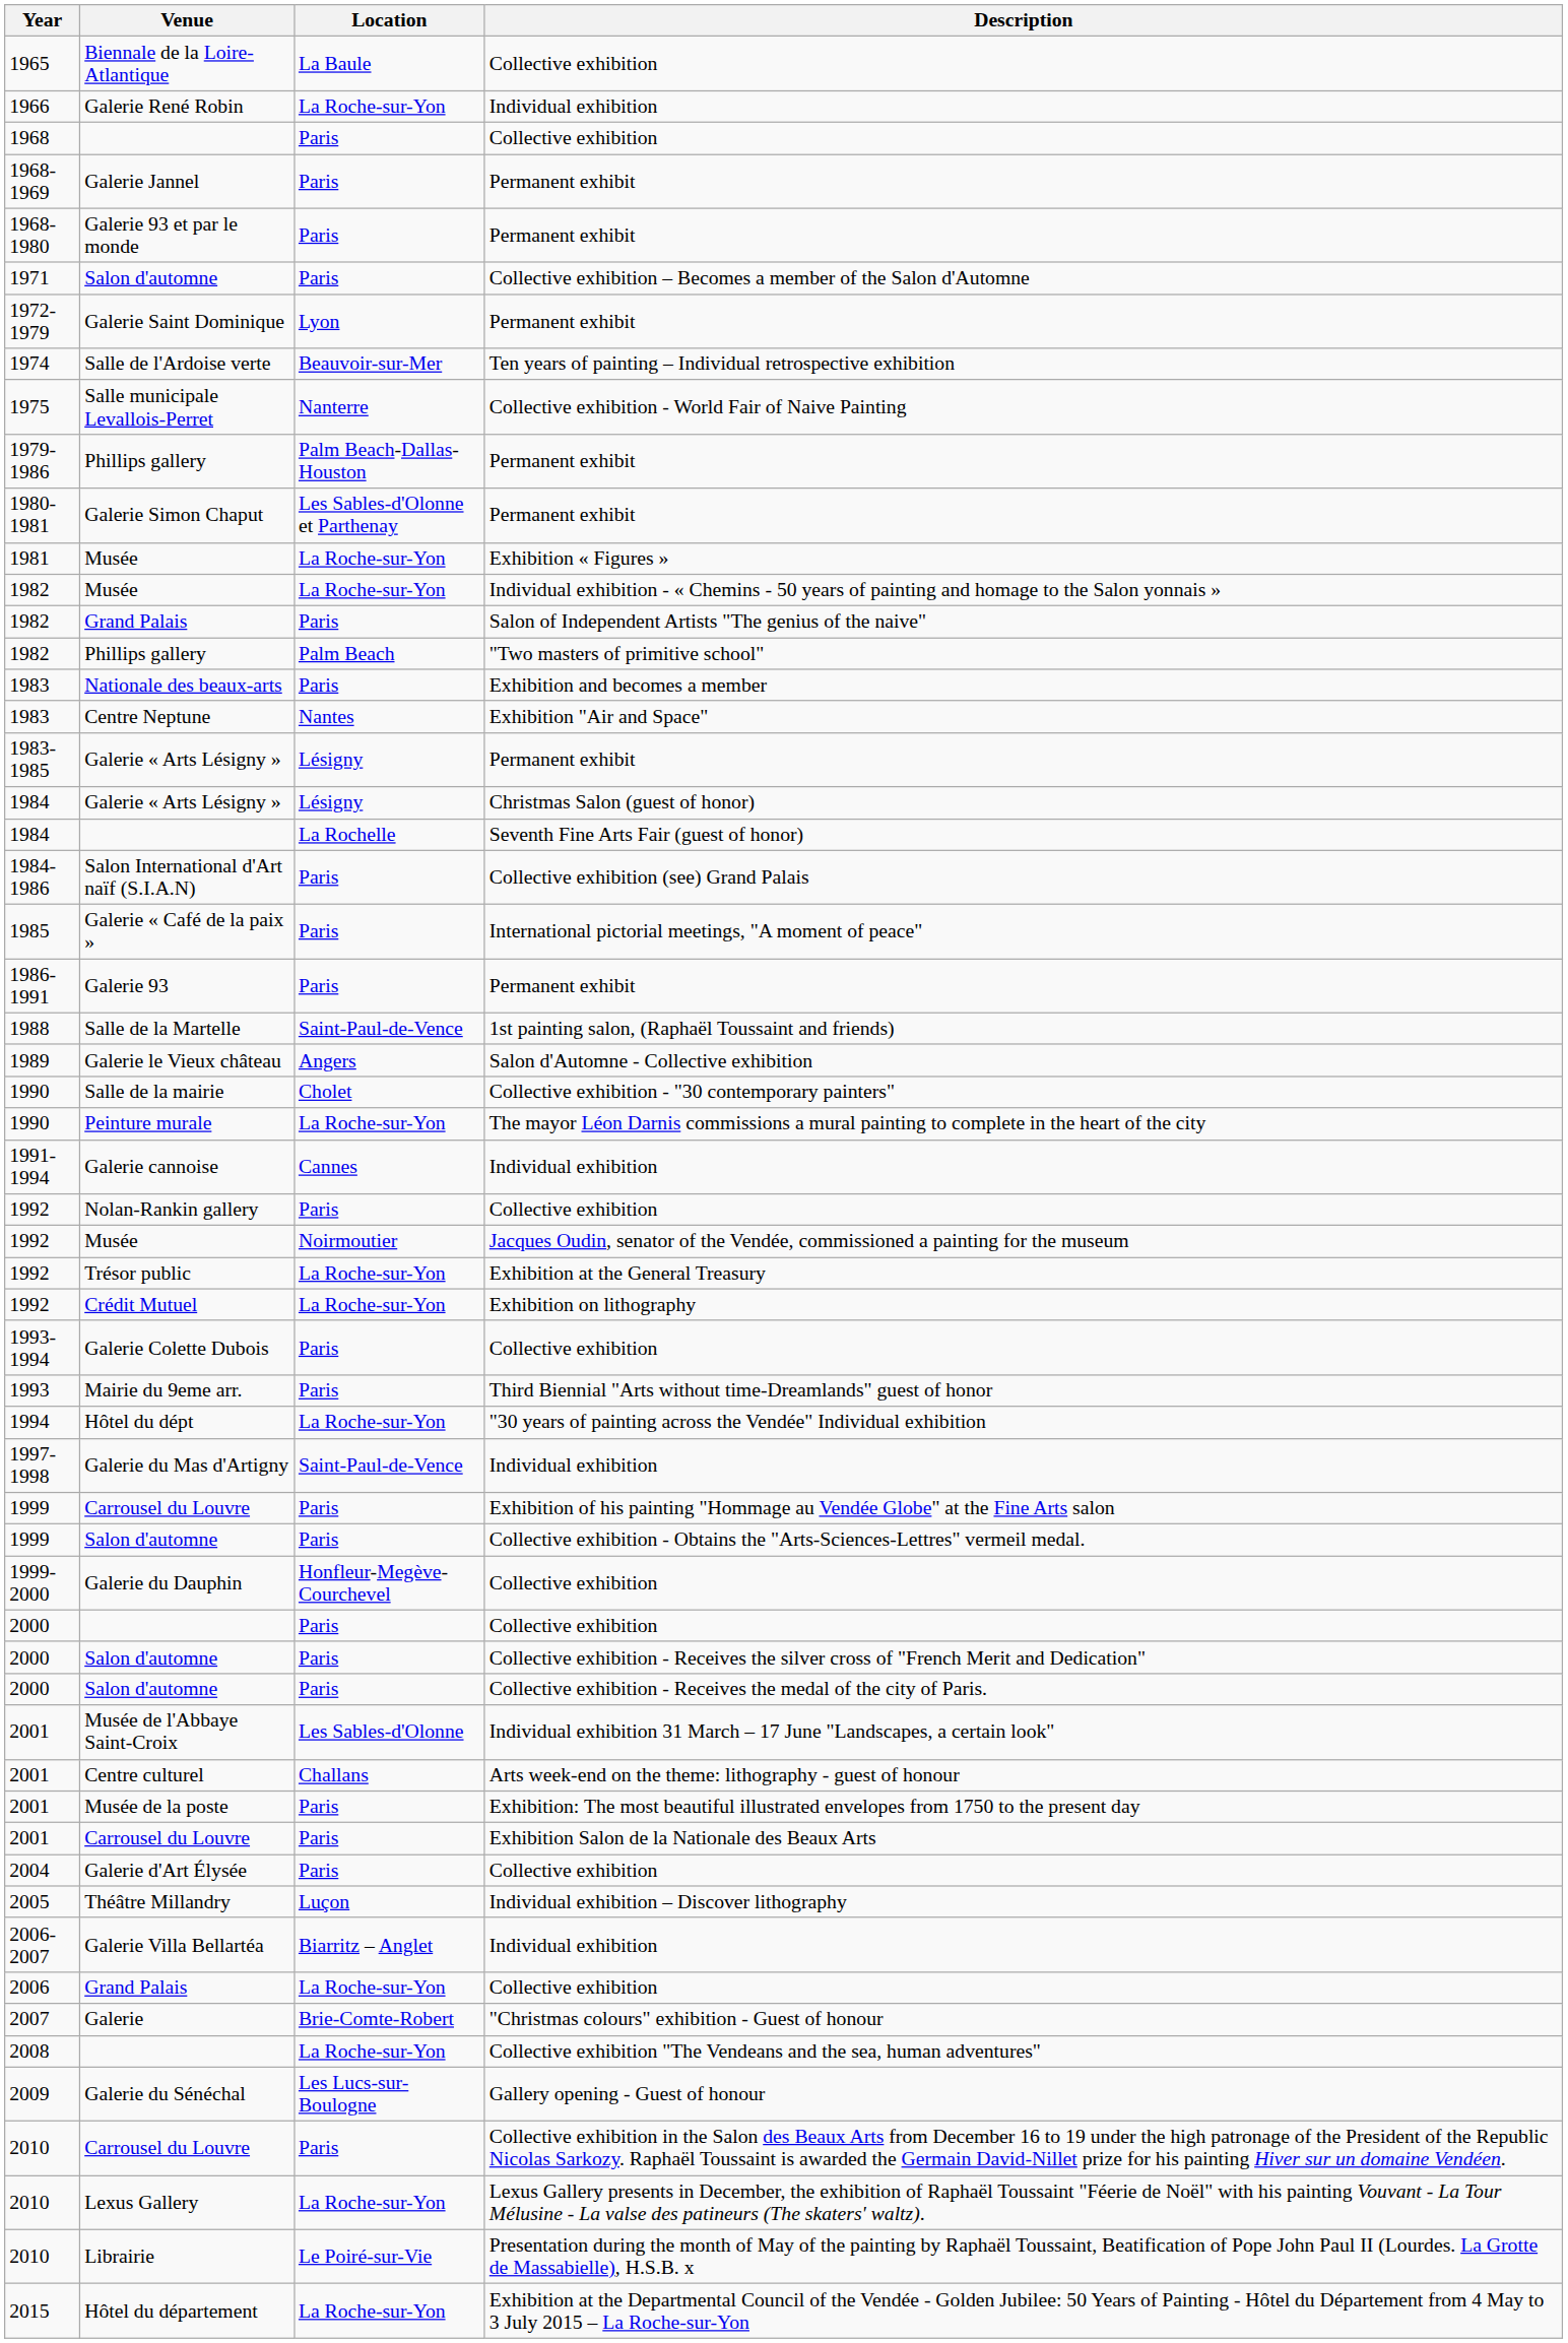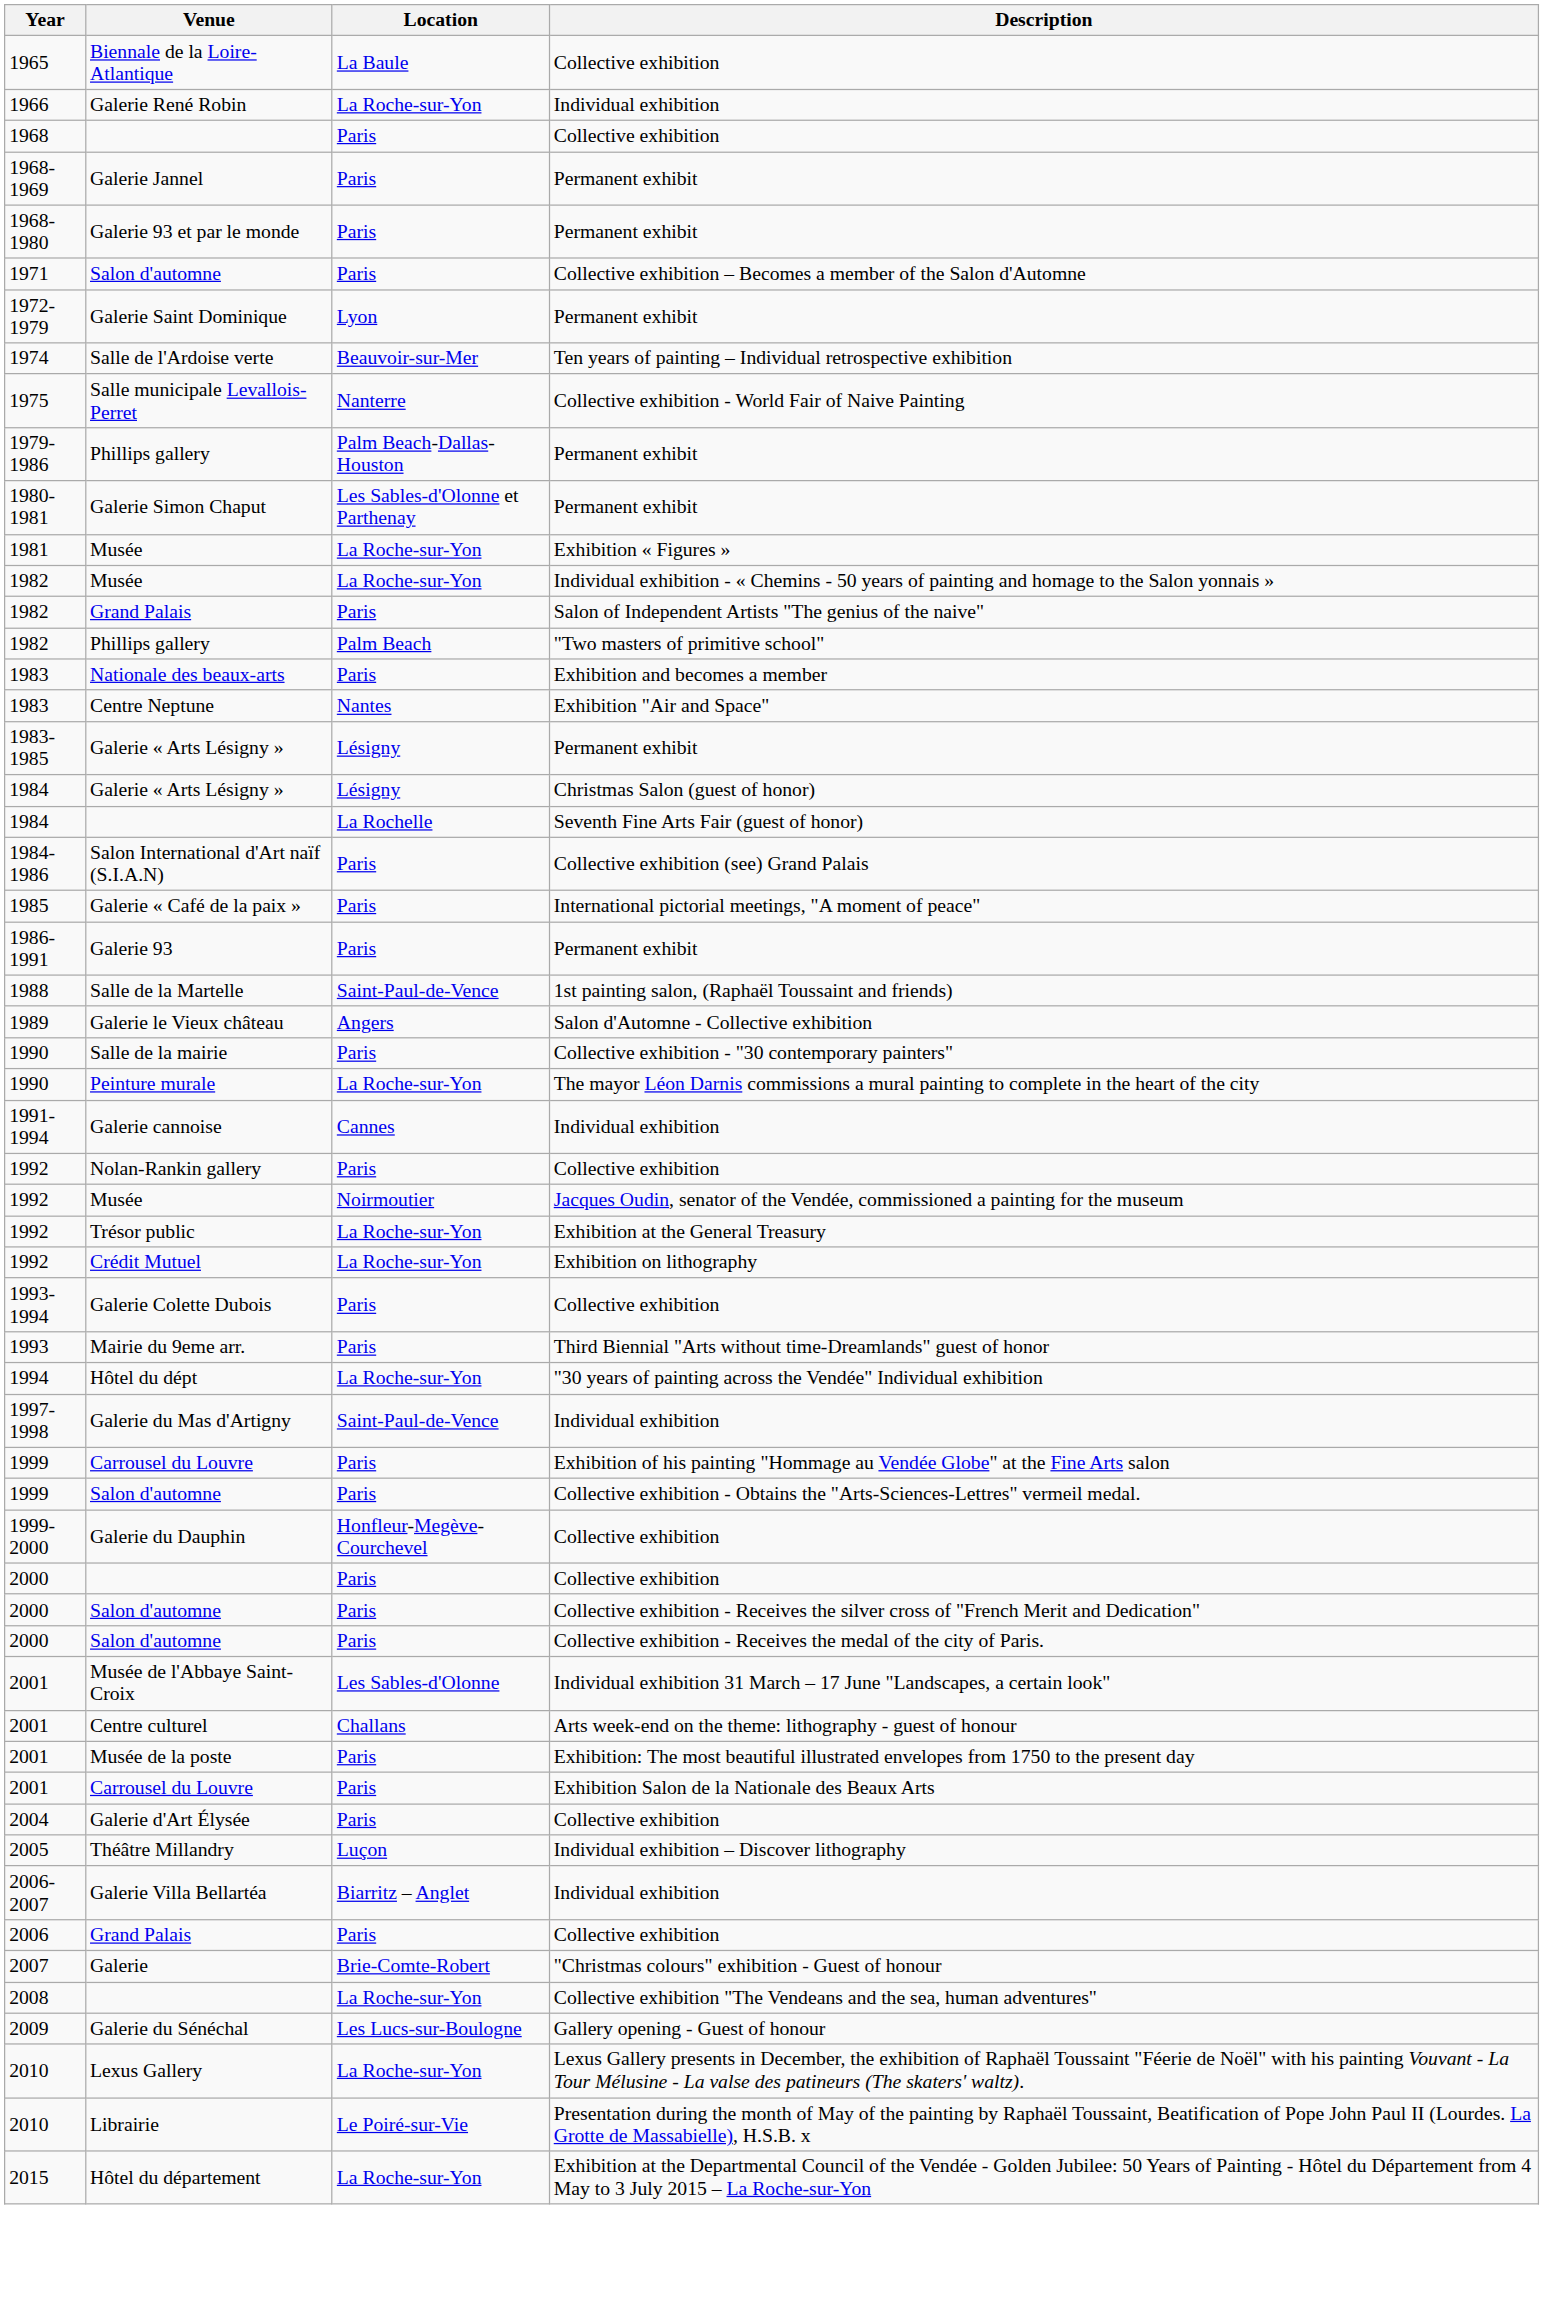 <table class="wikitable sortable">
 <tr>
 <th scope=col>Year</th>
 <th scope=col>Venue</th>
 <th scope=col>Location</th>
 <th scope=col>Description</th>
 </tr>
 <tr ---->
 <td>1965</td>
 <td><a href='#'>Biennale</a> de la <a href='#'>Loire-Atlantique</a></td>
 <td><a href='#'>La Baule</a></td>
 <td>Collective exhibition</td>
 </tr>
 <tr>
 <td>1966</td>
 <td>Galerie René Robin</td>
 <td><a href='#'>La Roche-sur-Yon</a></td>
 <td>Individual exhibition</td>
 </tr>
 <tr>
 <td>1968</td>
 <td></td>
 <td><a href='#'>Paris</a></td>
 <td>Collective exhibition</td>
 </tr>
 <tr>
 <td>1968-1969</td>
 <td>Galerie Jannel</td>
 <td><a href='#'>Paris</a></td>
 <td>Permanent exhibit</td>
 </tr>
 <tr>
 <td>1968-1980</td>
 <td>Galerie 93 et par le monde</td>
 <td><a href='#'>Paris</a></td>
 <td>Permanent exhibit</td>
 </tr>
 <tr>
 <td>1971</td>
 <td><a href='#'>Salon d'automne</a></td>
 <td><a href='#'>Paris</a></td>
 <td>Collective exhibition – Becomes a member of the Salon d'Automne</td>
 </tr>
 <tr>
 <td>1972-1979</td>
 <td>Galerie Saint Dominique</td>
 <td><a href='#'>Lyon</a></td>
 <td>Permanent exhibit</td>
 </tr>
 <tr>
 <td>1974</td>
 <td>Salle de l'Ardoise verte</td>
 <td><a href='#'>Beauvoir-sur-Mer</a></td>
 <td>Ten years of painting – Individual retrospective exhibition</td>
 </tr>
 <tr>
 <td>1975</td>
 <td>Salle municipale <a href='#'>Levallois-Perret</a></td>
 <td><a href='#'>Nanterre</a></td>
 <td>Collective exhibition - World Fair of Naive Painting</td>
 </tr>
 <tr>
 <td>1979-1986</td>
 <td>Phillips gallery</td>
 <td><a href='#'>Palm Beach</a>-<a href='#'>Dallas</a>-<a href='#'>Houston</a></td>
 <td>Permanent exhibit</td>
 </tr>
 <tr>
 <td>1980-1981</td>
 <td>Galerie Simon Chaput</td>
 <td><a href='#'>Les Sables-d'Olonne</a> et <a href='#'>Parthenay</a></td>
 <td>Permanent exhibit</td>
 </tr>
 <tr>
 <td>1981</td>
 <td>Musée</td>
 <td><a href='#'>La Roche-sur-Yon</a></td>
 <td>Exhibition « Figures »</td>
 </tr>
 <tr>
 <td>1982</td>
 <td>Musée</td>
 <td><a href='#'>La Roche-sur-Yon</a></td>
 <td>Individual exhibition - « Chemins - 50 years of painting and homage to the Salon yonnais »</td>
 </tr>
 <tr>
 <td>1982</td>
 <td><a href='#'>Grand Palais</a></td>
 <td><a href='#'>Paris</a></td>
 <td>Salon of Independent Artists "The genius of the naive"</td>
 </tr>
 <tr>
 <td>1982</td>
 <td>Phillips gallery</td>
 <td><a href='#'>Palm Beach</a></td>
 <td>"Two masters of primitive school"</td>
 </tr>
 <tr>
 <td>1983</td>
 <td><a href='#'>Nationale des beaux-arts</a></td>
 <td><a href='#'>Paris</a></td>
 <td>Exhibition and becomes a member</td>
 </tr>
 <tr>
 <td>1983</td>
 <td>Centre Neptune</td>
 <td><a href='#'>Nantes</a></td>
 <td>Exhibition "Air and Space"</td>
 </tr>
 <tr>
 <td>1983-1985</td>
 <td>Galerie « Arts Lésigny »</td>
 <td><a href='#'>Lésigny</a></td>
 <td>Permanent exhibit</td>
 </tr>
 <tr>
 <td>1984</td>
 <td>Galerie « Arts Lésigny »</td>
 <td><a href='#'>Lésigny</a></td>
 <td>Christmas Salon (guest of honor)</td>
 </tr>
 <tr>
 <td>1984</td>
 <td></td>
 <td><a href='#'>La Rochelle</a></td>
 <td>Seventh Fine Arts Fair (guest of honor)</td>
 </tr>
 <tr>
 <td>1984-1986</td>
 <td>Salon International d'Art naïf (S.I.A.N)</td>
 <td><a href='#'>Paris</a></td>
 <td>Collective exhibition (see) Grand Palais</td>
 </tr>
 <tr>
 <td>1985</td>
 <td>Galerie « Café de la paix »</td>
 <td><a href='#'>Paris</a></td>
 <td>International pictorial meetings, "A moment of peace"</td>
 </tr>
 <tr>
 <td>1986-1991</td>
 <td>Galerie 93</td>
 <td><a href='#'>Paris</a></td>
 <td>Permanent exhibit</td>
 </tr>
 <tr>
 <td>1988</td>
 <td>Salle de la Martelle</td>
 <td><a href='#'>Saint-Paul-de-Vence</a></td>
 <td>1st painting salon, (Raphaël Toussaint and friends)</td>
 </tr>
 <tr>
 <td>1989</td>
 <td>Galerie le Vieux château</td>
 <td><a href='#'>Angers</a></td>
 <td>Salon d'Automne - Collective exhibition</td>
 </tr>
 <tr>
 <td>1990</td>
 <td>Salle de la mairie</td>
-<td><a href='#'>Cholet</a></td>
+<td><a href='#'>Paris</a></td>
 <td>Collective exhibition - "30 contemporary painters"</td>
 </tr>
 <tr>
 <td>1990</td>
 <td><a href='#'>Peinture murale</a></td>
 <td><a href='#'>La Roche-sur-Yon</a></td>
 <td>The mayor <a href='#'>Léon Darnis</a> commissions a  mural painting to complete in the heart of the city</td>
 </tr>
 <tr>
 <td>1991-1994</td>
 <td>Galerie cannoise</td>
 <td><a href='#'>Cannes</a></td>
 <td>Individual exhibition</td>
 </tr>
 <tr>
 <td>1992</td>
 <td>Nolan-Rankin gallery</td>
 <td><a href='#'>Paris</a></td>
 <td>Collective exhibition</td>
 </tr>
 <tr>
 <td>1992</td>
 <td>Musée</td>
 <td><a href='#'>Noirmoutier</a></td>
 <td><a href='#'>Jacques Oudin</a>, senator of the Vendée, commissioned a painting for the museum</td>
 </tr>
 <tr>
 <td>1992</td>
 <td>Trésor public</td>
 <td><a href='#'>La Roche-sur-Yon</a></td>
 <td>Exhibition at the General Treasury</td>
 </tr>
 <tr>
 <td>1992</td>
 <td><a href='#'>Crédit Mutuel</a></td>
 <td><a href='#'>La Roche-sur-Yon</a></td>
 <td>Exhibition on lithography</td>
 </tr>
 <tr>
 <td>1993-1994</td>
 <td>Galerie Colette Dubois</td>
 <td><a href='#'>Paris</a></td>
 <td>Collective exhibition</td>
 </tr>
 <tr>
 <td>1993</td>
 <td>Mairie du 9eme arr.</td>
 <td><a href='#'>Paris</a></td>
 <td>Third Biennial "Arts without time-Dreamlands" guest of honor</td>
 </tr>
 <tr>
 <td>1994</td>
 <td>Hôtel du dépt</td>
 <td><a href='#'>La Roche-sur-Yon</a></td>
 <td>"30 years of painting across the Vendée" Individual exhibition</td>
 </tr>
 <tr>
 <td>1997-1998</td>
 <td>Galerie du Mas d'Artigny</td>
 <td><a href='#'>Saint-Paul-de-Vence</a></td>
 <td>Individual exhibition</td>
 </tr>
 <tr>
 <td>1999</td>
 <td><a href='#'>Carrousel du Louvre</a></td>
 <td><a href='#'>Paris</a></td>
 <td>Exhibition of his painting "Hommage au <a href='#'>Vendée Globe</a>" at the <a href='#'>Fine Arts</a> salon</td>
 </tr>
 <tr>
 <td>1999</td>
 <td><a href='#'>Salon d'automne</a></td>
 <td><a href='#'>Paris</a></td>
 <td>Collective exhibition - Obtains the "Arts-Sciences-Lettres" vermeil medal.</td>
 </tr>
 <tr>
 <td>1999-2000</td>
 <td>Galerie du Dauphin</td>
 <td><a href='#'>Honfleur</a>-<a href='#'>Megève</a>-<a href='#'>Courchevel</a></td>
 <td>Collective exhibition</td>
 </tr>
 <tr>
 <td>2000</td>
 <td></td>
 <td><a href='#'>Paris</a></td>
 <td>Collective exhibition</td>
 </tr>
 <tr>
 <td>2000</td>
 <td><a href='#'>Salon d'automne</a></td>
 <td><a href='#'>Paris</a></td>
 <td>Collective exhibition - Receives the silver cross of "French Merit and Dedication"</td>
 </tr>
 <tr>
 <td>2000</td>
 <td><a href='#'>Salon d'automne</a></td>
 <td><a href='#'>Paris</a></td>
 <td>Collective exhibition - Receives the medal of the city of Paris.</td>
 </tr>
 <tr>
 <td>2001</td>
 <td>Musée de l'Abbaye Saint-Croix</td>
 <td><a href='#'>Les Sables-d'Olonne</a> </td>
 <td>Individual exhibition 31 March – 17 June "Landscapes, a certain look"</td>
 </tr>
 <tr>
 <td>2001</td>
 <td>Centre culturel</td>
 <td><a href='#'>Challans</a></td>
 <td>Arts week-end on the theme: lithography - guest of honour</td>
 </tr>
 <tr>
 <td>2001</td>
 <td>Musée de la poste</td>
 <td><a href='#'>Paris</a></td>
 <td>Exhibition: The most beautiful illustrated envelopes from 1750 to the present day</td>
 </tr>
 <tr>
 <td>2001</td>
 <td><a href='#'>Carrousel du Louvre</a></td>
 <td><a href='#'>Paris</a></td>
 <td>Exhibition Salon de la Nationale des Beaux Arts</td>
 </tr>
 <tr>
 <td>2004</td>
 <td>Galerie d'Art Élysée</td>
 <td><a href='#'>Paris</a></td>
 <td>Collective exhibition</td>
 </tr>
 <tr>
 <td>2005</td>
 <td>Théâtre Millandry</td>
 <td><a href='#'>Luçon</a></td>
 <td>Individual exhibition – Discover lithography</td>
 </tr>
 <tr>
 <td>2006-2007</td>
 <td>Galerie Villa Bellartéa</td>
 <td><a href='#'>Biarritz</a> – <a href='#'>Anglet</a></td>
 <td>Individual exhibition</td>
 </tr>
 <tr>
 <td>2006</td>
 <td> <a href='#'>Grand Palais</a></td>
-<td><a href='#'>La Roche-sur-Yon</a></td>
+<td><a href='#'>Paris</a></td>
 <td>Collective exhibition</td>
 </tr>
 <tr>
 <td>2007</td>
 <td>Galerie</td>
 <td><a href='#'>Brie-Comte-Robert</a></td>
 <td>"Christmas colours" exhibition - Guest of honour</td>
 </tr>
 <tr>
 <td>2008</td>
 <td></td>
 <td><a href='#'>La Roche-sur-Yon</a></td>
 <td>Collective exhibition "The Vendeans and the sea, human adventures"</td>
 </tr>
 <tr>
 <td>2009</td>
 <td>Galerie du Sénéchal</td>
 <td><a href='#'>Les Lucs-sur-Boulogne</a></td>
 <td>Gallery opening - Guest of honour</td>
 </tr>
 <tr>
 <td>2010</td>
-<td><a href='#'>Carrousel du Louvre</a></td>
-<td><a href='#'>Paris</a></td>
-<td>Collective exhibition in the Salon <a href='#'>des Beaux Arts</a> from December 16 to 19 under the high patronage of the President of the Republic <a href='#'>Nicolas Sarkozy</a>. Raphaël Toussaint is awarded the <a href='#'>Germain David-Nillet</a> prize for his painting <em><a href='#'>Hiver sur un domaine Vendéen</a></em>.</td>
-</tr>
-<tr>
-<td>2010</td>
 <td>Lexus Gallery</td>
 <td><a href='#'>La Roche-sur-Yon</a></td>
 <td>Lexus Gallery presents in December, the exhibition of Raphaël Toussaint "Féerie de Noël" with his painting <em>Vouvant - La Tour Mélusine - La valse des patineurs (The skaters' waltz)</em>.</td>
 </tr>
 <tr>
 <td>2010</td>
 <td>Librairie </td>
 <td><a href='#'>Le Poiré-sur-Vie</a></td>
 <td>Presentation during the month of May of the painting by Raphaël Toussaint, Beatification of Pope John Paul II (Lourdes. <a href='#'>La Grotte de Massabielle)</a>, H.S.B.  x </td>
 </tr>
 <tr>
 <td>2015</td>
 <td>Hôtel du département</td>
 <td><a href='#'>La Roche-sur-Yon</a></td>
 <td>Exhibition at the Departmental Council of the Vendée - Golden Jubilee: 50 Years of Painting - Hôtel du Département from 4 May to 3 July 2015 – <a href='#'>La Roche-sur-Yon</a></td>
 </tr>
 </table>
